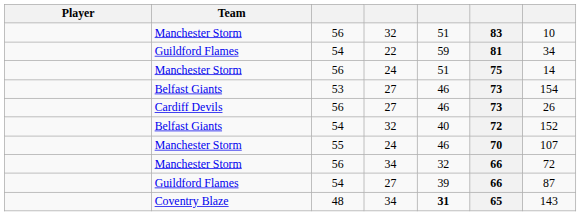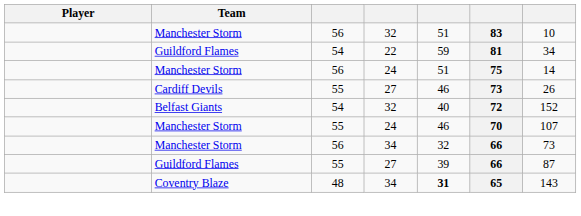 <table class="wikitable sortable" style="text-align: center">
 <tr>
 <th style="width: 12em;">Player</th>
 <th style="width: 13em;">Team</th>
 <th style="width: 4em;"></th>
 <th style="width: 4em;"></th>
 <th style="width: 4em;"></th>
 <th style="width: 4em;"></th>
 <th style="width: 4em;"></th>
 </tr>
 <tr>
 <td style="text-align:left;"></td>
 <td style="text-align:left;"><a href='#'>Manchester Storm</a></td>
 <td>56</td>
 <td>32</td>
 <td>51</td>
 <th>83</th>
 <td>10</td>
 </tr>
 <tr>
 <td style="text-align:left;"></td>
 <td style="text-align:left;"><a href='#'>Guildford Flames</a></td>
 <td>54</td>
 <td>22</td>
 <td>59</td>
 <th>81</th>
 <td>34</td>
 </tr>
 <tr>
 <td style="text-align:left;"></td>
 <td style="text-align:left;"><a href='#'>Manchester Storm</a></td>
 <td>56</td>
 <td>24</td>
 <td>51</td>
 <th>75</th>
 <td>14</td>
 </tr>
 <tr>
 <td style="text-align:left;"></td>
-<td style="text-align:left;"><a href='#'>Belfast Giants</a></td>
-<td>53</td>
-<td>27</td>
-<td>46</td>
-<th>73</th>
-<td>154</td>
-</tr>
-<tr>
-<td style="text-align:left;"></td>
 <td style="text-align:left;"><a href='#'>Cardiff Devils</a></td>
-<td>56</td>
+<td>55</td>
 <td>27</td>
 <td>46</td>
 <th>73</th>
 <td>26</td>
 </tr>
 <tr>
 <td style="text-align:left;"></td>
 <td style="text-align:left;"><a href='#'>Belfast Giants</a></td>
 <td>54</td>
 <td>32</td>
 <td>40</td>
 <th>72</th>
 <td>152</td>
 </tr>
 <tr>
 <td style="text-align:left;"></td>
 <td style="text-align:left;"><a href='#'>Manchester Storm</a></td>
 <td>55</td>
 <td>24</td>
 <td>46</td>
 <th>70</th>
 <td>107</td>
 </tr>
 <tr>
 <td style="text-align:left;"></td>
 <td style="text-align:left;"><a href='#'>Manchester Storm</a></td>
 <td>56</td>
 <td>34</td>
 <td>32</td>
 <th>66</th>
-<td>72</td>
+<td>73</td>
 </tr>
 <tr>
 <td style="text-align:left;"></td>
 <td style="text-align:left;"><a href='#'>Guildford Flames</a></td>
-<td>54</td>
+<td>55</td>
 <td>27</td>
 <td>39</td>
 <th>66</th>
 <td>87</td>
 </tr>
 <tr>
 <td style="text-align:left;"></td>
 <td style="text-align:left;"><a href='#'>Coventry Blaze</a></td>
 <td>48</td>
 <td>34</td>
 <td><strong>31</strong></td>
 <th>65</th>
 <td>143</td>
 </tr>
 </table>
